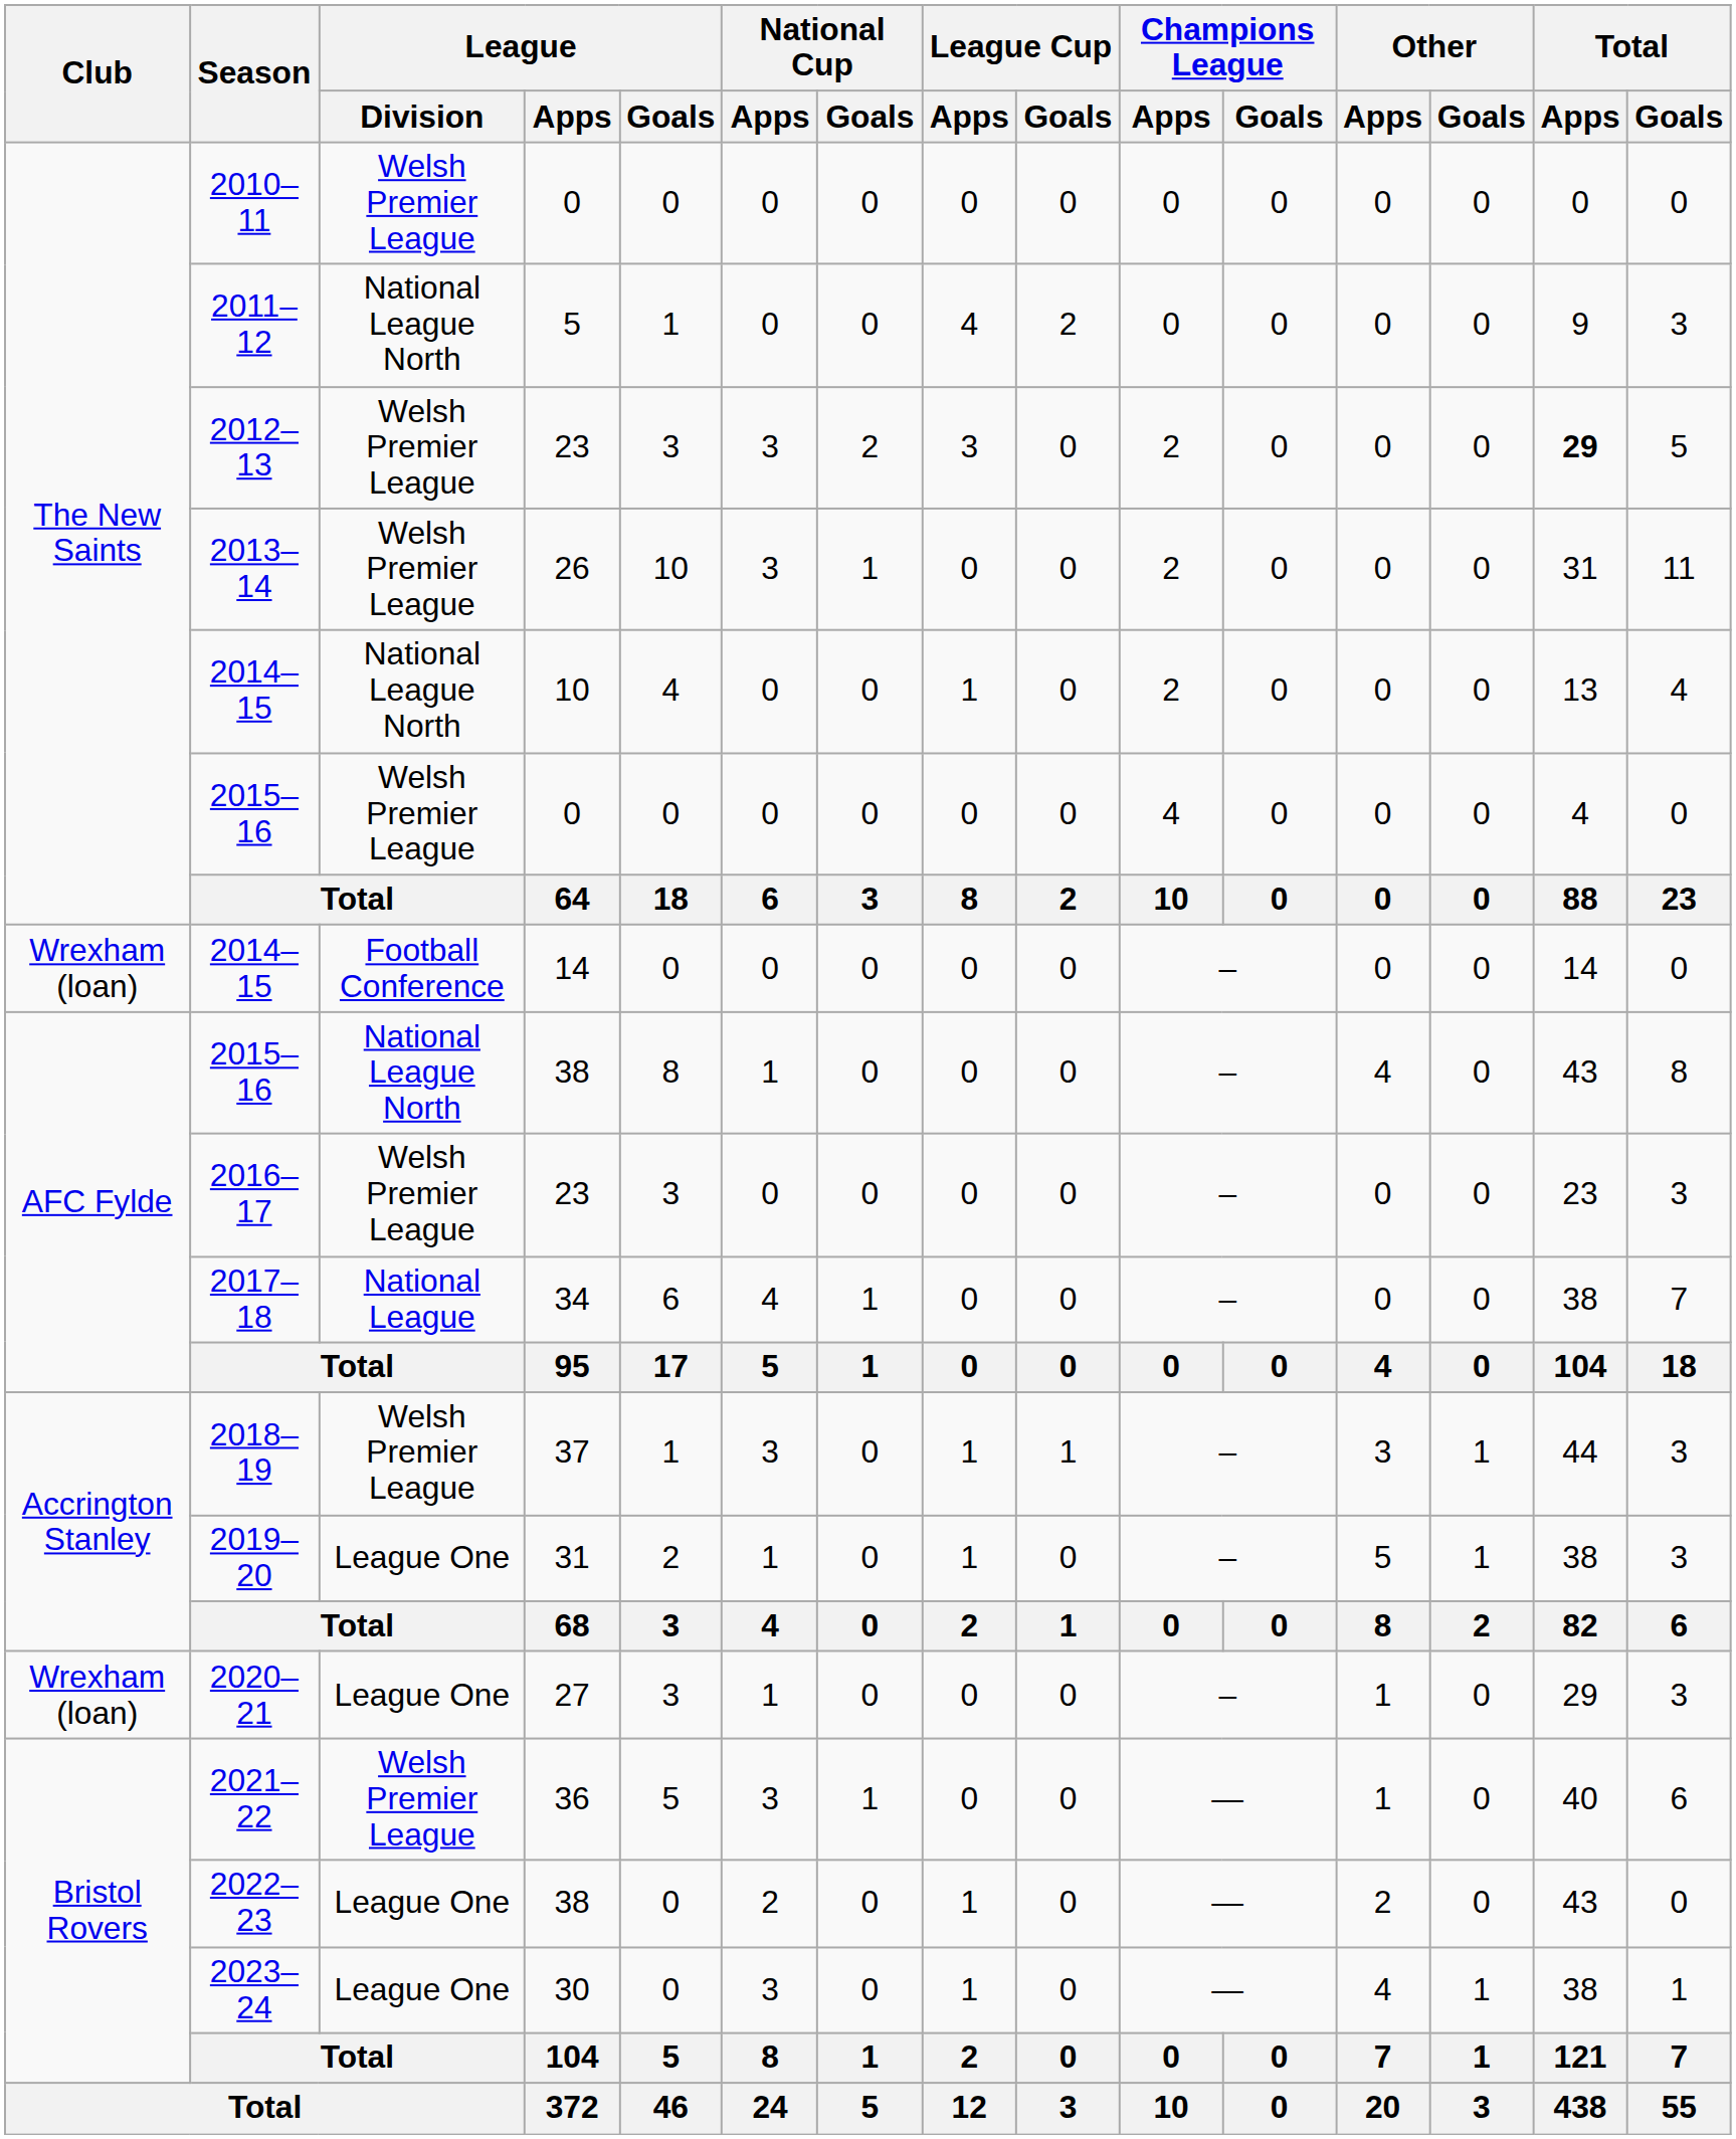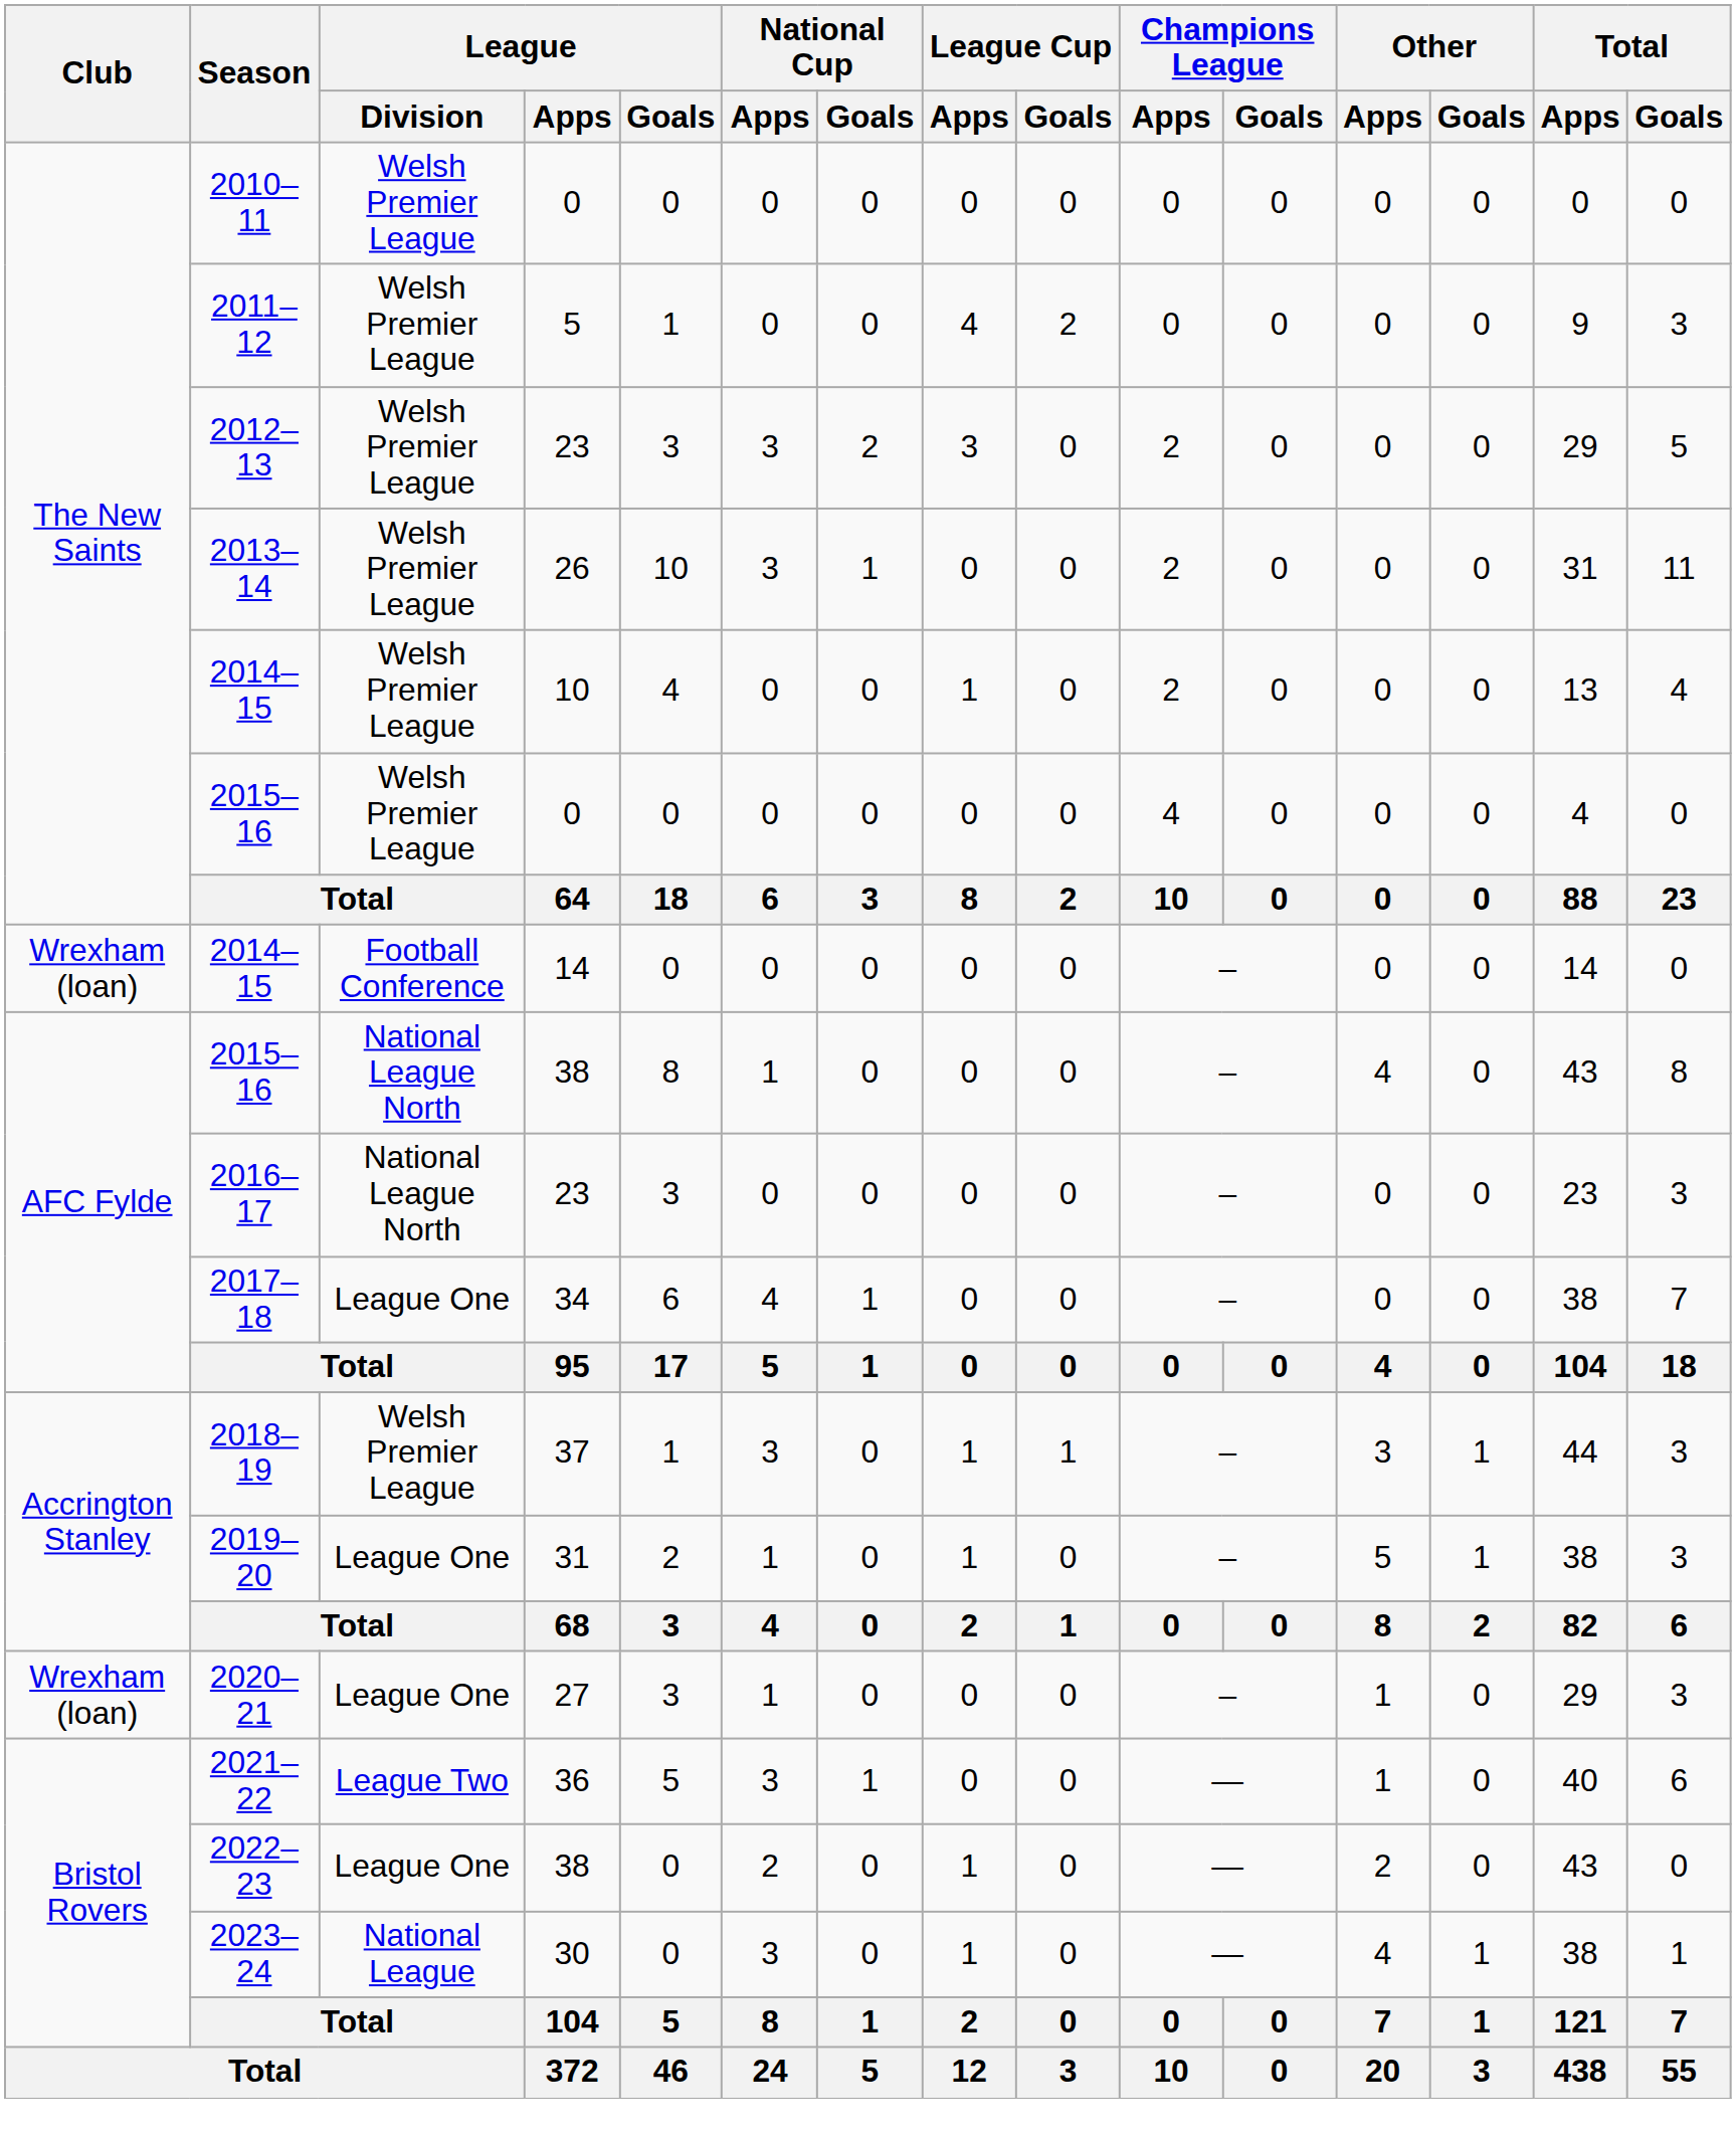 <table class=wikitable style="text-align:center">
 <tr>
 <th rowspan=2>Club</th>
 <th rowspan=2>Season</th>
 <th colspan=3>League</th>
 <th colspan=2>National Cup</th>
 <th colspan=2>League Cup</th>
 <th colspan=2><a href='#'>Champions League</a></th>
 <th colspan=2>Other</th>
 <th colspan=2>Total</th>
 </tr>
 <tr>
 <th>Division</th>
 <th>Apps</th>
 <th>Goals</th>
 <th>Apps</th>
 <th>Goals</th>
 <th>Apps</th>
 <th>Goals</th>
 <th>Apps</th>
 <th>Goals</th>
 <th>Apps</th>
 <th>Goals</th>
 <th>Apps</th>
 <th>Goals</th>
 </tr>
 <tr>
 <td rowspan="7"><a href='#'>The New Saints</a></td>
 <td><a href='#'>2010–11</a></td>
 <td><a href='#'>Welsh Premier League</a></td>
 <td>0</td>
 <td>0</td>
 <td>0</td>
 <td>0</td>
 <td>0</td>
 <td>0</td>
 <td>0</td>
 <td>0</td>
 <td>0</td>
 <td>0</td>
 <td>0</td>
 <td>0</td>
 </tr>
 <tr>
 <td><a href='#'>2011–12</a></td>
-<td>National League North</td>
+<td>Welsh Premier League</td>
 <td>5</td>
 <td>1</td>
 <td>0</td>
 <td>0</td>
 <td>4</td>
 <td>2</td>
 <td>0</td>
 <td>0</td>
 <td>0</td>
 <td>0</td>
 <td>9</td>
 <td>3</td>
 </tr>
 <tr>
 <td><a href='#'>2012–13</a></td>
 <td>Welsh Premier League</td>
 <td>23</td>
 <td>3</td>
 <td>3</td>
 <td>2</td>
 <td>3</td>
 <td>0</td>
 <td>2</td>
 <td>0</td>
 <td>0</td>
 <td>0</td>
-<td><strong>29</strong></td>
+<td>29</td>
 <td>5</td>
 </tr>
 <tr>
 <td><a href='#'>2013–14</a></td>
 <td>Welsh Premier League</td>
 <td>26</td>
 <td>10</td>
 <td>3</td>
 <td>1</td>
 <td>0</td>
 <td>0</td>
 <td>2</td>
 <td>0</td>
 <td>0</td>
 <td>0</td>
 <td>31</td>
 <td>11</td>
 </tr>
 <tr>
 <td><a href='#'>2014–15</a></td>
-<td>National League North</td>
+<td>Welsh Premier League</td>
 <td>10</td>
 <td>4</td>
 <td>0</td>
 <td>0</td>
 <td>1</td>
 <td>0</td>
 <td>2</td>
 <td>0</td>
 <td>0</td>
 <td>0</td>
 <td>13</td>
 <td>4</td>
 </tr>
 <tr>
 <td><a href='#'>2015–16</a></td>
 <td>Welsh Premier League</td>
 <td>0</td>
 <td>0</td>
 <td>0</td>
 <td>0</td>
 <td>0</td>
 <td>0</td>
 <td>4</td>
 <td>0</td>
 <td>0</td>
 <td>0</td>
 <td>4</td>
 <td>0</td>
 </tr>
 <tr>
 <th colspan="2">Total</th>
 <th>64</th>
 <th>18</th>
 <th>6</th>
 <th>3</th>
 <th>8</th>
 <th>2</th>
 <th>10</th>
 <th>0</th>
 <th>0</th>
 <th>0</th>
 <th>88</th>
 <th>23</th>
 </tr>
 <tr>
 <td><a href='#'>Wrexham</a> (loan)</td>
 <td><a href='#'>2014–15</a></td>
 <td><a href='#'>Football Conference</a></td>
 <td>14</td>
 <td>0</td>
 <td>0</td>
 <td>0</td>
 <td>0</td>
 <td>0</td>
 <td colspan="2">–</td>
 <td>0</td>
 <td>0</td>
 <td>14</td>
 <td>0</td>
 </tr>
 <tr>
 <td rowspan="4"><a href='#'>AFC Fylde</a></td>
 <td><a href='#'>2015–16</a></td>
 <td><a href='#'>National League North</a></td>
 <td>38</td>
 <td>8</td>
 <td>1</td>
 <td>0</td>
 <td>0</td>
 <td>0</td>
 <td colspan="2">–</td>
 <td>4</td>
 <td>0</td>
 <td>43</td>
 <td>8</td>
 </tr>
 <tr>
 <td><a href='#'>2016–17</a></td>
-<td>Welsh Premier League</td>
+<td>National League North</td>
 <td>23</td>
 <td>3</td>
 <td>0</td>
 <td>0</td>
 <td>0</td>
 <td>0</td>
 <td colspan="2">–</td>
 <td>0</td>
 <td>0</td>
 <td>23</td>
 <td>3</td>
 </tr>
 <tr>
 <td><a href='#'>2017–18</a></td>
-<td><a href='#'>National League</a></td>
+<td>League One</td>
 <td>34</td>
 <td>6</td>
 <td>4</td>
 <td>1</td>
 <td>0</td>
 <td>0</td>
 <td colspan="2">–</td>
 <td>0</td>
 <td>0</td>
 <td>38</td>
 <td>7</td>
 </tr>
 <tr>
 <th colspan="2">Total</th>
 <th>95</th>
 <th>17</th>
 <th>5</th>
 <th>1</th>
 <th>0</th>
 <th>0</th>
 <th>0</th>
 <th>0</th>
 <th>4</th>
 <th>0</th>
 <th>104</th>
 <th>18</th>
 </tr>
 <tr>
 <td rowspan="3"><a href='#'>Accrington Stanley</a></td>
 <td><a href='#'>2018–19</a></td>
 <td>Welsh Premier League</td>
 <td>37</td>
 <td>1</td>
 <td>3</td>
 <td>0</td>
 <td>1</td>
 <td>1</td>
 <td colspan=2>–</td>
 <td>3</td>
 <td>1</td>
 <td>44</td>
 <td>3</td>
 </tr>
 <tr>
 <td><a href='#'>2019–20</a></td>
 <td>League One</td>
 <td>31</td>
 <td>2</td>
 <td>1</td>
 <td>0</td>
 <td>1</td>
 <td>0</td>
 <td colspan=2>–</td>
 <td>5</td>
 <td>1</td>
 <td>38</td>
 <td>3</td>
 </tr>
 <tr>
 <th colspan="2">Total</th>
 <th>68</th>
 <th>3</th>
 <th>4</th>
 <th>0</th>
 <th>2</th>
 <th>1</th>
 <th>0</th>
 <th>0</th>
 <th>8</th>
 <th>2</th>
 <th>82</th>
 <th>6</th>
 </tr>
 <tr>
 <td><a href='#'>Wrexham</a> (loan)</td>
 <td><a href='#'>2020–21</a></td>
 <td>League One</td>
 <td>27</td>
 <td>3</td>
 <td>1</td>
 <td>0</td>
 <td>0</td>
 <td>0</td>
 <td colspan=2>–</td>
 <td>1</td>
 <td>0</td>
 <td>29</td>
 <td>3</td>
 </tr>
 <tr>
 <td rowspan="4"><a href='#'>Bristol Rovers</a></td>
 <td><a href='#'>2021–22</a></td>
-<td><a href='#'>Welsh Premier League</a></td>
+<td><a href='#'>League Two</a></td>
 <td>36</td>
 <td>5</td>
 <td>3</td>
 <td>1</td>
 <td>0</td>
 <td>0</td>
 <td colspan="2">—</td>
 <td>1</td>
 <td>0</td>
 <td>40</td>
 <td>6</td>
 </tr>
 <tr>
 <td><a href='#'>2022–23</a></td>
 <td>League One</td>
 <td>38</td>
 <td>0</td>
 <td>2</td>
 <td>0</td>
 <td>1</td>
 <td>0</td>
 <td colspan="2">—</td>
 <td>2</td>
 <td>0</td>
 <td>43</td>
 <td>0</td>
 </tr>
 <tr>
 <td><a href='#'>2023–24</a></td>
-<td>League One</td>
+<td><a href='#'>National League</a></td>
 <td>30</td>
 <td>0</td>
 <td>3</td>
 <td>0</td>
 <td>1</td>
 <td>0</td>
 <td colspan="2">—</td>
 <td>4</td>
 <td>1</td>
 <td>38</td>
 <td>1</td>
 </tr>
 <tr>
 <th colspan="2">Total</th>
 <th>104</th>
 <th>5</th>
 <th>8</th>
 <th>1</th>
 <th>2</th>
 <th>0</th>
 <th>0</th>
 <th>0</th>
 <th>7</th>
 <th>1</th>
 <th>121</th>
 <th>7</th>
 </tr>
 <tr>
 <th colspan="3">Total</th>
 <th>372</th>
 <th>46</th>
 <th>24</th>
 <th>5</th>
 <th>12</th>
 <th>3</th>
 <th>10</th>
 <th>0</th>
 <th>20</th>
 <th>3</th>
 <th>438</th>
 <th>55</th>
 </tr>
 </table>
